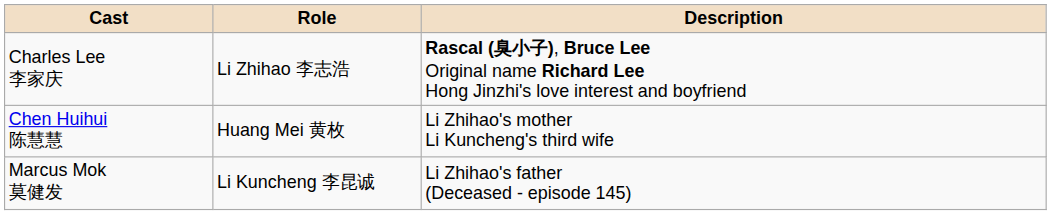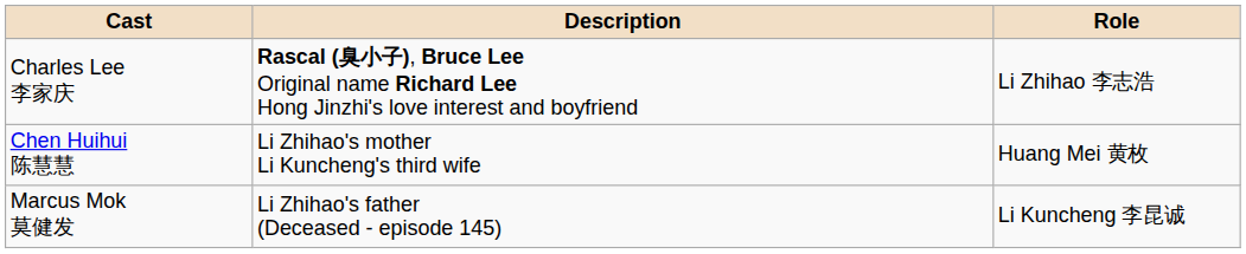 <table class="wikitable">
 <tr>
 <th style="background:#f2dfc6; width:16%">Cast</th>
+<th style="background:#f2dfc6; width:48%">Description</th>
 <th style="background:#f2dfc6; width:16%">Role</th>
-<th style="background:#f2dfc6; width:48%">Description</th>
 </tr>
 <tr>
 <td>Charles Lee<br>李家庆</td>
+<td><strong>Rascal (臭小子)</strong>, <strong>Bruce Lee</strong><br>Original name <strong>Richard Lee</strong><br>Hong Jinzhi's love interest and boyfriend</td>
 <td>Li Zhihao 李志浩</td>
-<td><strong>Rascal (臭小子)</strong>, <strong>Bruce Lee</strong><br>Original name <strong>Richard Lee</strong><br>Hong Jinzhi's love interest and boyfriend</td>
 </tr>
 <tr>
 <td><a href='#'>Chen Huihui</a><br>陈慧慧</td>
+<td>Li Zhihao's mother<br>Li Kuncheng's third wife</td>
 <td>Huang Mei 黄枚</td>
-<td>Li Zhihao's mother<br>Li Kuncheng's third wife</td>
 </tr>
 <tr>
 <td>Marcus Mok<br>莫健发</td>
+<td>Li Zhihao's father<br>(Deceased - episode 145)</td>
 <td>Li Kuncheng 李昆诚</td>
-<td>Li Zhihao's father<br>(Deceased - episode 145)</td>
 </tr>
 </table>
